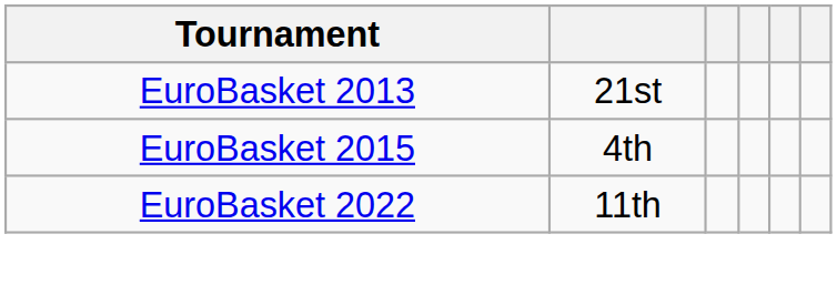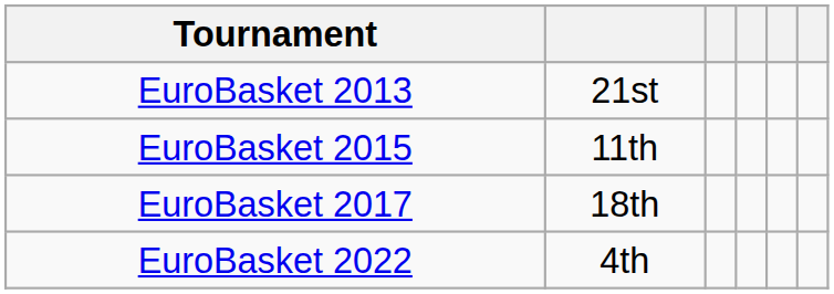 <table class="wikitable" style="font-size:95%; text-align:center;" width=350>
 <tr>
 <th>Tournament</th>
 <th></th>
 <th></th>
 <th></th>
 <th></th>
 <th></th>
 </tr>
 <tr>
 <td><a href='#'>EuroBasket 2013</a></td>
 <td>21st</td>
 <td></td>
 <td></td>
 <td></td>
 <td></td>
 </tr>
 <tr>
 <td><a href='#'>EuroBasket 2015</a></td>
-<td>4th</td>
+<td>11th</td>
+<td></td>
+<td></td>
+<td></td>
+<td></td>
+</tr>
+<tr>
+<td><a href='#'>EuroBasket 2017</a></td>
+<td>18th</td>
 <td></td>
 <td></td>
 <td></td>
 <td></td>
 </tr>
 <tr>
 <td><a href='#'>EuroBasket 2022</a></td>
-<td>11th</td>
+<td>4th</td>
 <td></td>
 <td></td>
 <td></td>
 <td></td>
 </tr>
 </table>
